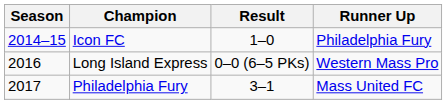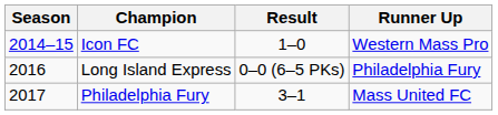 <table class="wikitable">
 <tr>
 <th>Season</th>
 <th>Champion</th>
 <th>Result</th>
 <th>Runner Up</th>
 </tr>
 <tr>
 <td><a href='#'>2014–15</a></td>
 <td><a href='#'>Icon FC</a></td>
 <td align="center">1–0</td>
-<td><a href='#'>Philadelphia Fury</a></td>
+<td><a href='#'>Western Mass Pro</a></td>
 </tr>
 <tr>
 <td>2016</td>
 <td>Long Island Express</td>
 <td align="center">0–0 (6–5 PKs)</td>
-<td><a href='#'>Western Mass Pro</a></td>
+<td><a href='#'>Philadelphia Fury</a></td>
 </tr>
 <tr>
 <td>2017</td>
 <td><a href='#'>Philadelphia Fury</a></td>
 <td align="center">3–1</td>
 <td><a href='#'>Mass United FC</a></td>
 </tr>
 </table>
